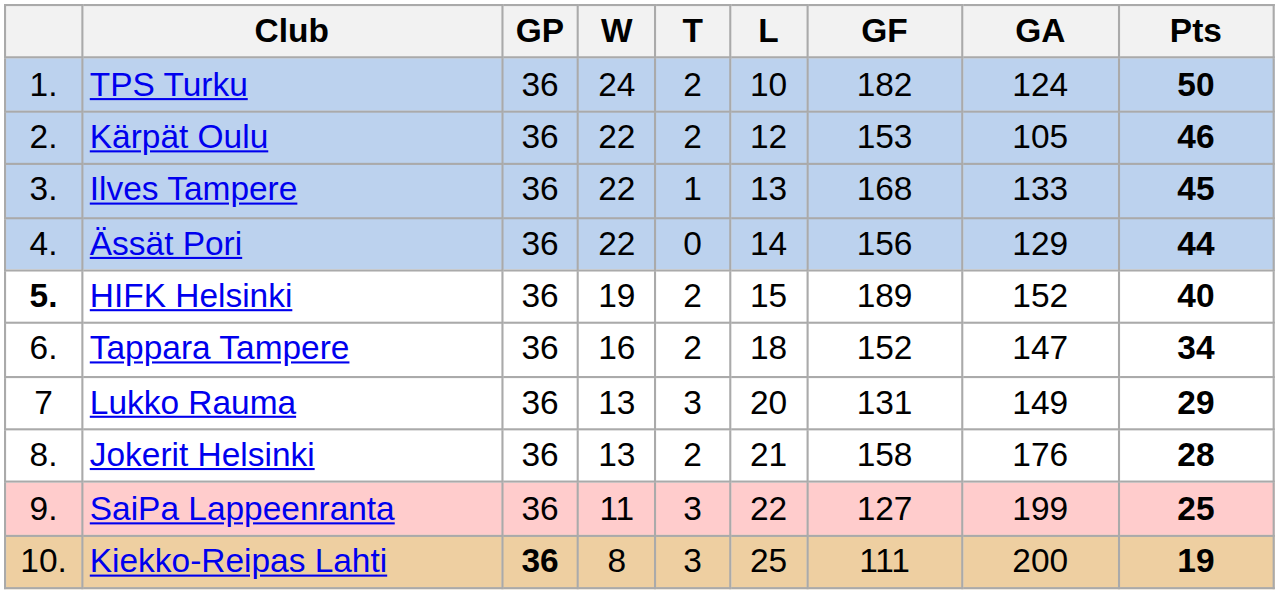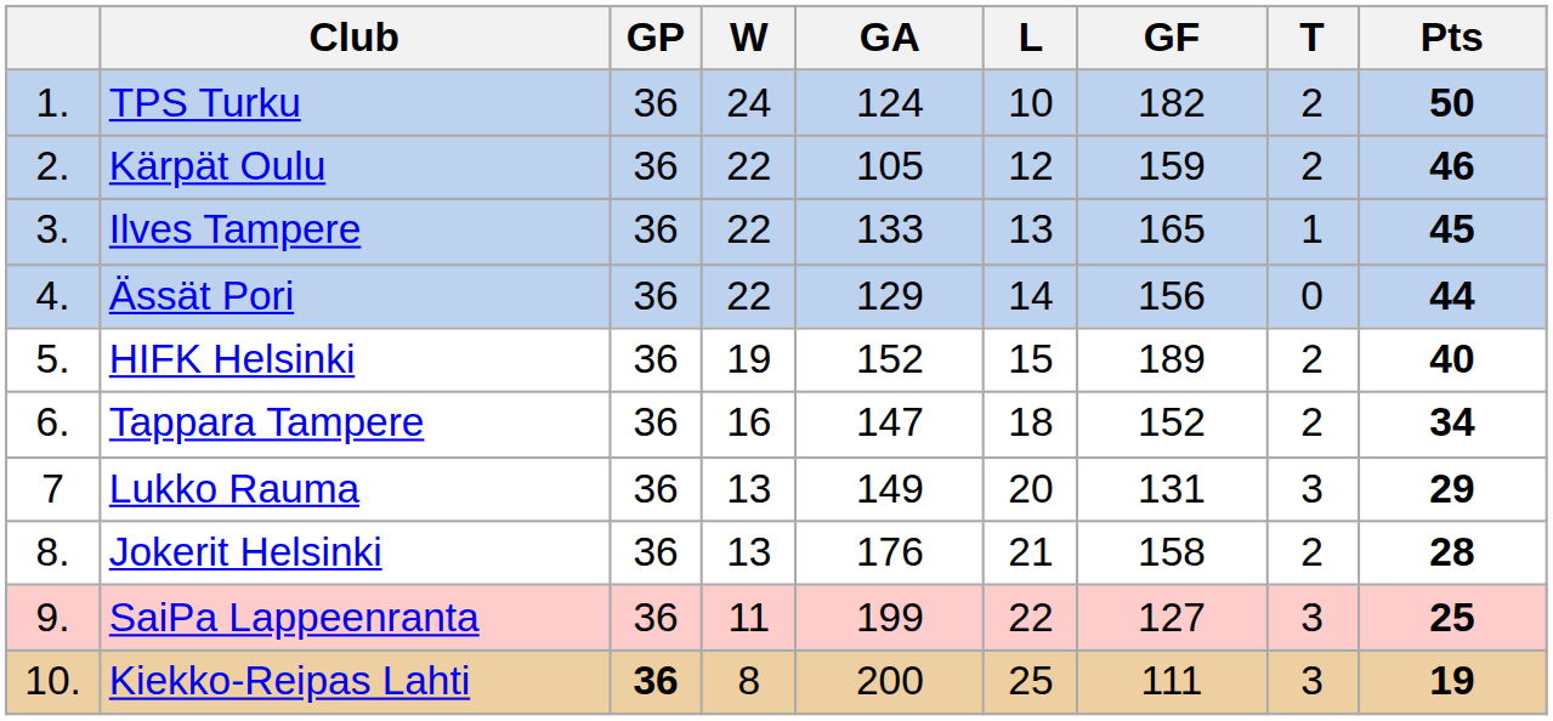 <table class="wikitable">
 <tr>
 <th width="30"></th>
 <th width="200">Club</th>
 <th width="30">GP</th>
 <th width="30">W</th>
-<th width="30">T</th>
+<th width="70">GA</th>
 <th width="30">L</th>
 <th width="70">GF</th>
-<th width="70">GA</th>
+<th width="30">T</th>
 <th width="70">Pts</th>
 </tr>
 <tr bgcolor="#BCD2EE" align="center">
 <td>1.</td>
 <td align="left"><a href='#'>TPS Turku</a></td>
 <td>36</td>
 <td>24</td>
-<td>2</td>
+<td>124</td>
 <td>10</td>
 <td>182</td>
-<td>124</td>
+<td>2</td>
 <td><strong>50</strong></td>
 </tr>
 <tr bgcolor="#BCD2EE" align="center">
 <td>2.</td>
 <td align="left"><a href='#'>Kärpät Oulu</a></td>
 <td>36</td>
 <td>22</td>
+<td>105</td>
+<td>12</td>
+<td>159</td>
 <td>2</td>
-<td>12</td>
-<td>153</td>
-<td>105</td>
 <td><strong>46</strong></td>
 </tr>
 <tr bgcolor="#BCD2EE" align="center">
 <td>3.</td>
 <td align="left"><a href='#'>Ilves Tampere</a></td>
 <td>36</td>
 <td>22</td>
+<td>133</td>
+<td>13</td>
+<td>165</td>
 <td>1</td>
-<td>13</td>
-<td>168</td>
-<td>133</td>
 <td><strong>45</strong></td>
 </tr>
 <tr bgcolor="#BCD2EE" align="center">
 <td>4.</td>
 <td align="left"><a href='#'>Ässät Pori</a></td>
 <td>36</td>
 <td>22</td>
-<td>0</td>
+<td>129</td>
 <td>14</td>
 <td>156</td>
-<td>129</td>
+<td>0</td>
 <td><strong>44</strong></td>
 </tr>
 <tr bgcolor="#FFFFFF" align="center">
-<td><strong>5.</strong></td>
+<td>5.</td>
 <td align="left"><a href='#'>HIFK Helsinki</a></td>
 <td>36</td>
 <td>19</td>
-<td>2</td>
+<td>152</td>
 <td>15</td>
 <td>189</td>
-<td>152</td>
+<td>2</td>
 <td><strong>40</strong></td>
 </tr>
 <tr bgcolor="#FFFFFF" align="center">
 <td>6.</td>
 <td align="left"><a href='#'>Tappara Tampere</a></td>
 <td>36</td>
 <td>16</td>
-<td>2</td>
+<td>147</td>
 <td>18</td>
 <td>152</td>
-<td>147</td>
+<td>2</td>
 <td><strong>34</strong></td>
 </tr>
 <tr bgcolor="#FFFFFF" align="center">
 <td>7</td>
 <td align="left"><a href='#'>Lukko Rauma</a></td>
 <td>36</td>
 <td>13</td>
-<td>3</td>
+<td>149</td>
 <td>20</td>
 <td>131</td>
-<td>149</td>
+<td>3</td>
 <td><strong>29</strong></td>
 </tr>
 <tr bgcolor="#FFFFFF" align="center">
 <td>8.</td>
 <td align="left"><a href='#'>Jokerit Helsinki</a></td>
 <td>36</td>
 <td>13</td>
-<td>2</td>
+<td>176</td>
 <td>21</td>
 <td>158</td>
-<td>176</td>
+<td>2</td>
 <td><strong>28</strong></td>
 </tr>
 <tr bgcolor="#ffcccc" align="center">
 <td>9.</td>
 <td align="left"><a href='#'>SaiPa Lappeenranta</a></td>
 <td>36</td>
 <td>11</td>
-<td>3</td>
+<td>199</td>
 <td>22</td>
 <td>127</td>
-<td>199</td>
+<td>3</td>
 <td><strong>25</strong></td>
 </tr>
 <tr bgcolor="#EECFA1" align="center">
 <td>10.</td>
 <td align="left"><a href='#'>Kiekko-Reipas Lahti</a></td>
 <td><strong>36</strong></td>
 <td>8</td>
-<td>3</td>
+<td>200</td>
 <td>25</td>
 <td>111</td>
-<td>200</td>
+<td>3</td>
 <td><strong>19</strong></td>
 </tr>
 </table>
